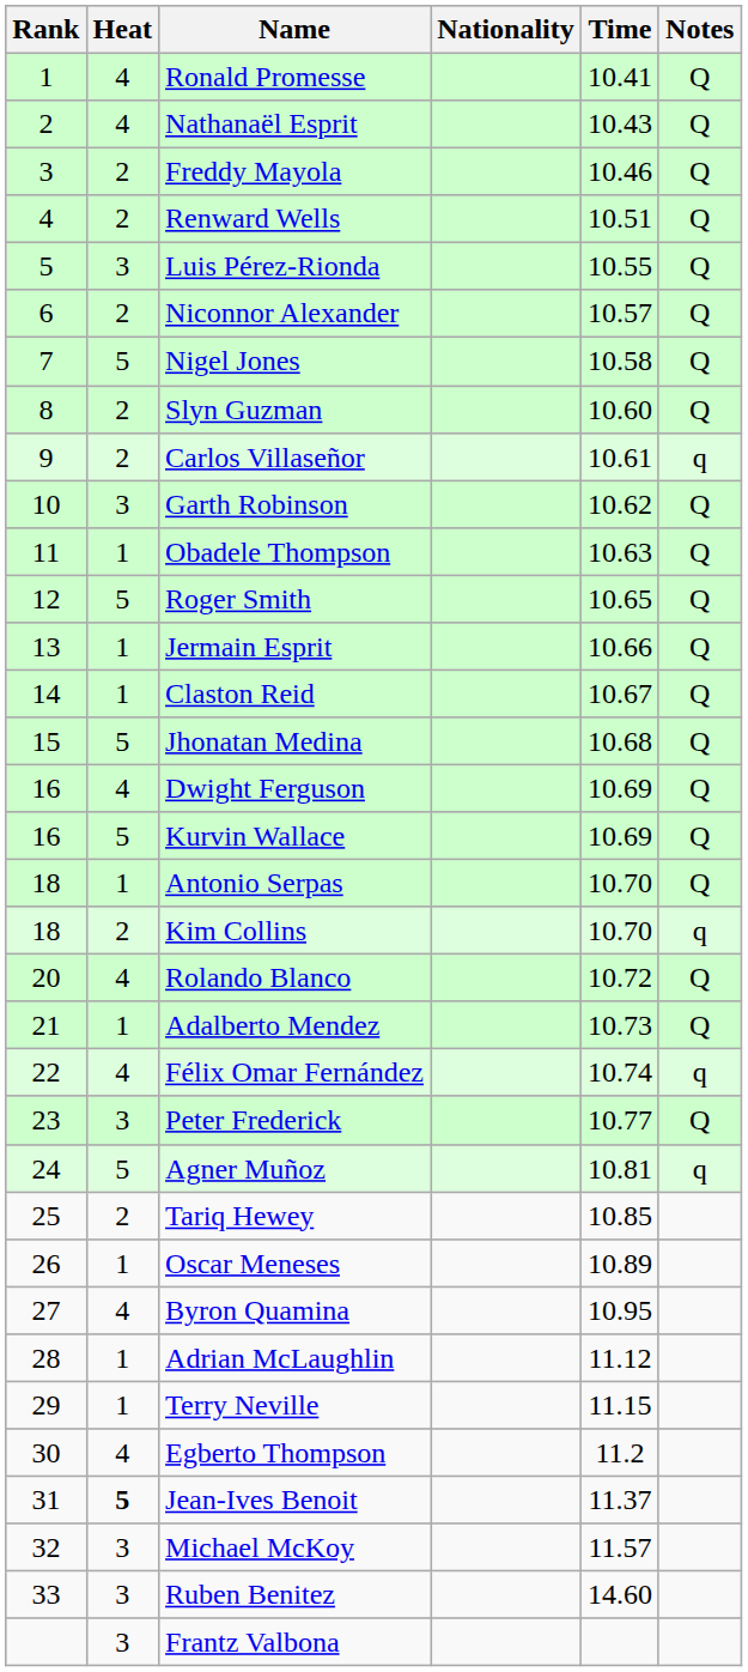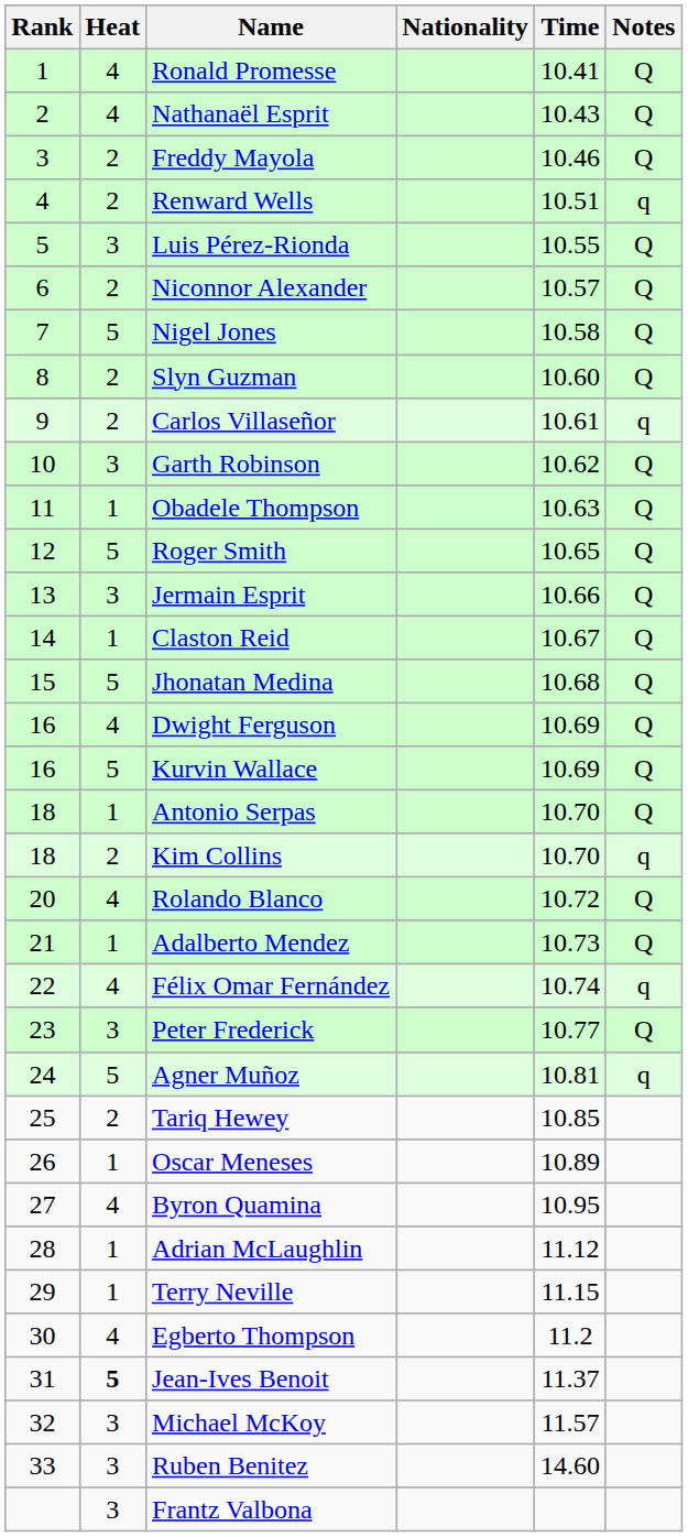 <table class="wikitable sortable" style="text-align:center; font-size:95%">
 <tr>
 <th>Rank</th>
 <th>Heat</th>
 <th>Name</th>
 <th>Nationality</th>
 <th>Time</th>
 <th>Notes</th>
 </tr>
 <tr bgcolor=ccffcc>
 <td>1</td>
 <td>4</td>
 <td align=left><a href='#'>Ronald Promesse</a></td>
 <td align=left></td>
 <td>10.41</td>
 <td>Q</td>
 </tr>
 <tr bgcolor=ccffcc>
 <td>2</td>
 <td>4</td>
 <td align=left><a href='#'>Nathanaël Esprit</a></td>
 <td align=left></td>
 <td>10.43</td>
 <td>Q</td>
 </tr>
 <tr bgcolor=ccffcc>
 <td>3</td>
 <td>2</td>
 <td align=left><a href='#'>Freddy Mayola</a></td>
 <td align=left></td>
 <td>10.46</td>
 <td>Q</td>
 </tr>
 <tr bgcolor=ccffcc>
 <td>4</td>
 <td>2</td>
 <td align=left><a href='#'>Renward Wells</a></td>
 <td align=left></td>
 <td>10.51</td>
-<td>Q</td>
+<td>q</td>
 </tr>
 <tr bgcolor=ccffcc>
 <td>5</td>
 <td>3</td>
 <td align=left><a href='#'>Luis Pérez-Rionda</a></td>
 <td align=left></td>
 <td>10.55</td>
 <td>Q</td>
 </tr>
 <tr bgcolor=ccffcc>
 <td>6</td>
 <td>2</td>
 <td align=left><a href='#'>Niconnor Alexander</a></td>
 <td align=left></td>
 <td>10.57</td>
 <td>Q</td>
 </tr>
 <tr bgcolor=ccffcc>
 <td>7</td>
 <td>5</td>
 <td align=left><a href='#'>Nigel Jones</a></td>
 <td align=left></td>
 <td>10.58</td>
 <td>Q</td>
 </tr>
 <tr bgcolor=ccffcc>
 <td>8</td>
 <td>2</td>
 <td align=left><a href='#'>Slyn Guzman</a></td>
 <td align=left></td>
 <td>10.60</td>
 <td>Q</td>
 </tr>
 <tr bgcolor=ddffdd>
 <td>9</td>
 <td>2</td>
 <td align=left><a href='#'>Carlos Villaseñor</a></td>
 <td align=left></td>
 <td>10.61</td>
 <td>q</td>
 </tr>
 <tr bgcolor=ccffcc>
 <td>10</td>
 <td>3</td>
 <td align=left><a href='#'>Garth Robinson</a></td>
 <td align=left></td>
 <td>10.62</td>
 <td>Q</td>
 </tr>
 <tr bgcolor=ccffcc>
 <td>11</td>
 <td>1</td>
 <td align=left><a href='#'>Obadele Thompson</a></td>
 <td align=left></td>
 <td>10.63</td>
 <td>Q</td>
 </tr>
 <tr bgcolor=ccffcc>
 <td>12</td>
 <td>5</td>
 <td align=left><a href='#'>Roger Smith</a></td>
 <td align=left></td>
 <td>10.65</td>
 <td>Q</td>
 </tr>
 <tr bgcolor=ccffcc>
 <td>13</td>
-<td>1</td>
+<td>3</td>
 <td align=left><a href='#'>Jermain Esprit</a></td>
 <td align=left></td>
 <td>10.66</td>
 <td>Q</td>
 </tr>
 <tr bgcolor=ccffcc>
 <td>14</td>
 <td>1</td>
 <td align=left><a href='#'>Claston Reid</a></td>
 <td align=left></td>
 <td>10.67</td>
 <td>Q</td>
 </tr>
 <tr bgcolor=ccffcc>
 <td>15</td>
 <td>5</td>
 <td align=left><a href='#'>Jhonatan Medina</a></td>
 <td align=left></td>
 <td>10.68</td>
 <td>Q</td>
 </tr>
 <tr bgcolor=ccffcc>
 <td>16</td>
 <td>4</td>
 <td align=left><a href='#'>Dwight Ferguson</a></td>
 <td align=left></td>
 <td>10.69</td>
 <td>Q</td>
 </tr>
 <tr bgcolor=ccffcc>
 <td>16</td>
 <td>5</td>
 <td align=left><a href='#'>Kurvin Wallace</a></td>
 <td align=left></td>
 <td>10.69</td>
 <td>Q</td>
 </tr>
 <tr bgcolor=ccffcc>
 <td>18</td>
 <td>1</td>
 <td align=left><a href='#'>Antonio Serpas</a></td>
 <td align=left></td>
 <td>10.70</td>
 <td>Q</td>
 </tr>
 <tr bgcolor=ddffdd>
 <td>18</td>
 <td>2</td>
 <td align=left><a href='#'>Kim Collins</a></td>
 <td align=left></td>
 <td>10.70</td>
 <td>q</td>
 </tr>
 <tr bgcolor=ccffcc>
 <td>20</td>
 <td>4</td>
 <td align=left><a href='#'>Rolando Blanco</a></td>
 <td align=left></td>
 <td>10.72</td>
 <td>Q</td>
 </tr>
 <tr bgcolor=ccffcc>
 <td>21</td>
 <td>1</td>
 <td align=left><a href='#'>Adalberto Mendez</a></td>
 <td align=left></td>
 <td>10.73</td>
 <td>Q</td>
 </tr>
 <tr bgcolor=ddffdd>
 <td>22</td>
 <td>4</td>
 <td align=left><a href='#'>Félix Omar Fernández</a></td>
 <td align=left></td>
 <td>10.74</td>
 <td>q</td>
 </tr>
 <tr bgcolor=ccffcc>
 <td>23</td>
 <td>3</td>
 <td align=left><a href='#'>Peter Frederick</a></td>
 <td align=left></td>
 <td>10.77</td>
 <td>Q</td>
 </tr>
 <tr bgcolor=ddffdd>
 <td>24</td>
 <td>5</td>
 <td align=left><a href='#'>Agner Muñoz</a></td>
 <td align=left></td>
 <td>10.81</td>
 <td>q</td>
 </tr>
 <tr>
 <td>25</td>
 <td>2</td>
 <td align=left><a href='#'>Tariq Hewey</a></td>
 <td align=left></td>
 <td>10.85</td>
 <td></td>
 </tr>
 <tr>
 <td>26</td>
 <td>1</td>
 <td align=left><a href='#'>Oscar Meneses</a></td>
 <td align=left></td>
 <td>10.89</td>
 <td></td>
 </tr>
 <tr>
 <td>27</td>
 <td>4</td>
 <td align=left><a href='#'>Byron Quamina</a></td>
 <td align=left></td>
 <td>10.95</td>
 <td></td>
 </tr>
 <tr>
 <td>28</td>
 <td>1</td>
 <td align=left><a href='#'>Adrian McLaughlin</a></td>
 <td align=left></td>
 <td>11.12</td>
 <td></td>
 </tr>
 <tr>
 <td>29</td>
 <td>1</td>
 <td align=left><a href='#'>Terry Neville</a></td>
 <td align=left></td>
 <td>11.15</td>
 <td></td>
 </tr>
 <tr>
 <td>30</td>
 <td>4</td>
 <td align=left><a href='#'>Egberto Thompson</a></td>
 <td align=left></td>
 <td>11.2</td>
 <td></td>
 </tr>
 <tr>
 <td>31</td>
 <td><strong>5</strong></td>
 <td align=left><a href='#'>Jean-Ives Benoit</a></td>
 <td align=left></td>
 <td>11.37</td>
 <td></td>
 </tr>
 <tr>
 <td>32</td>
 <td>3</td>
 <td align=left><a href='#'>Michael McKoy</a></td>
 <td align=left></td>
 <td>11.57</td>
 <td></td>
 </tr>
 <tr>
 <td>33</td>
 <td>3</td>
 <td align=left><a href='#'>Ruben Benitez</a></td>
 <td align=left></td>
 <td>14.60</td>
 <td></td>
 </tr>
 <tr>
 <td></td>
 <td>3</td>
 <td align=left><a href='#'>Frantz Valbona</a></td>
 <td align=left></td>
 <td></td>
 <td></td>
 </tr>
 </table>
